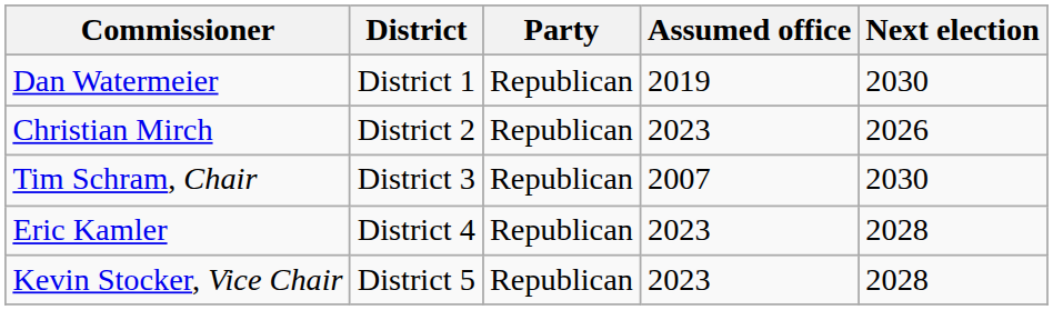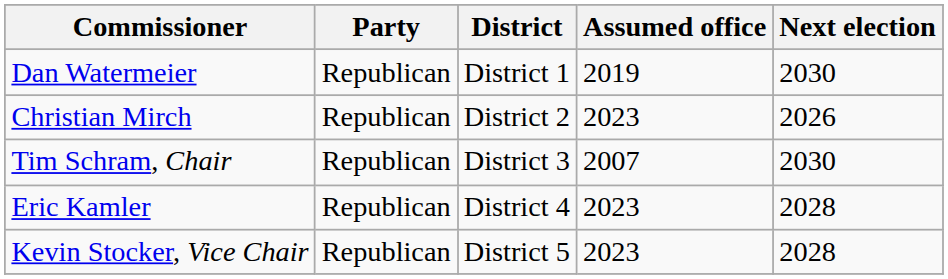 <table class="wikitable">
 <tr>
 <th>Commissioner</th>
+<th>Party</th>
 <th>District</th>
-<th>Party</th>
 <th>Assumed office</th>
 <th>Next election</th>
 </tr>
 <tr>
 <td><a href='#'>Dan Watermeier</a></td>
+<td>Republican</td>
 <td>District 1</td>
-<td>Republican</td>
 <td>2019</td>
 <td>2030</td>
 </tr>
 <tr>
 <td><a href='#'>Christian Mirch</a></td>
+<td>Republican</td>
 <td>District 2</td>
-<td>Republican</td>
 <td>2023</td>
 <td>2026</td>
 </tr>
 <tr>
 <td><a href='#'>Tim Schram</a>, <em>Chair</em></td>
+<td>Republican</td>
 <td>District 3</td>
-<td>Republican</td>
 <td>2007</td>
 <td>2030</td>
 </tr>
 <tr>
 <td><a href='#'>Eric Kamler</a></td>
+<td>Republican</td>
 <td>District 4</td>
-<td>Republican</td>
 <td>2023</td>
 <td>2028</td>
 </tr>
 <tr>
 <td><a href='#'>Kevin Stocker</a>, <em>Vice Chair</em></td>
+<td>Republican</td>
 <td>District 5</td>
-<td>Republican</td>
 <td>2023</td>
 <td>2028</td>
 </tr>
 </table>
